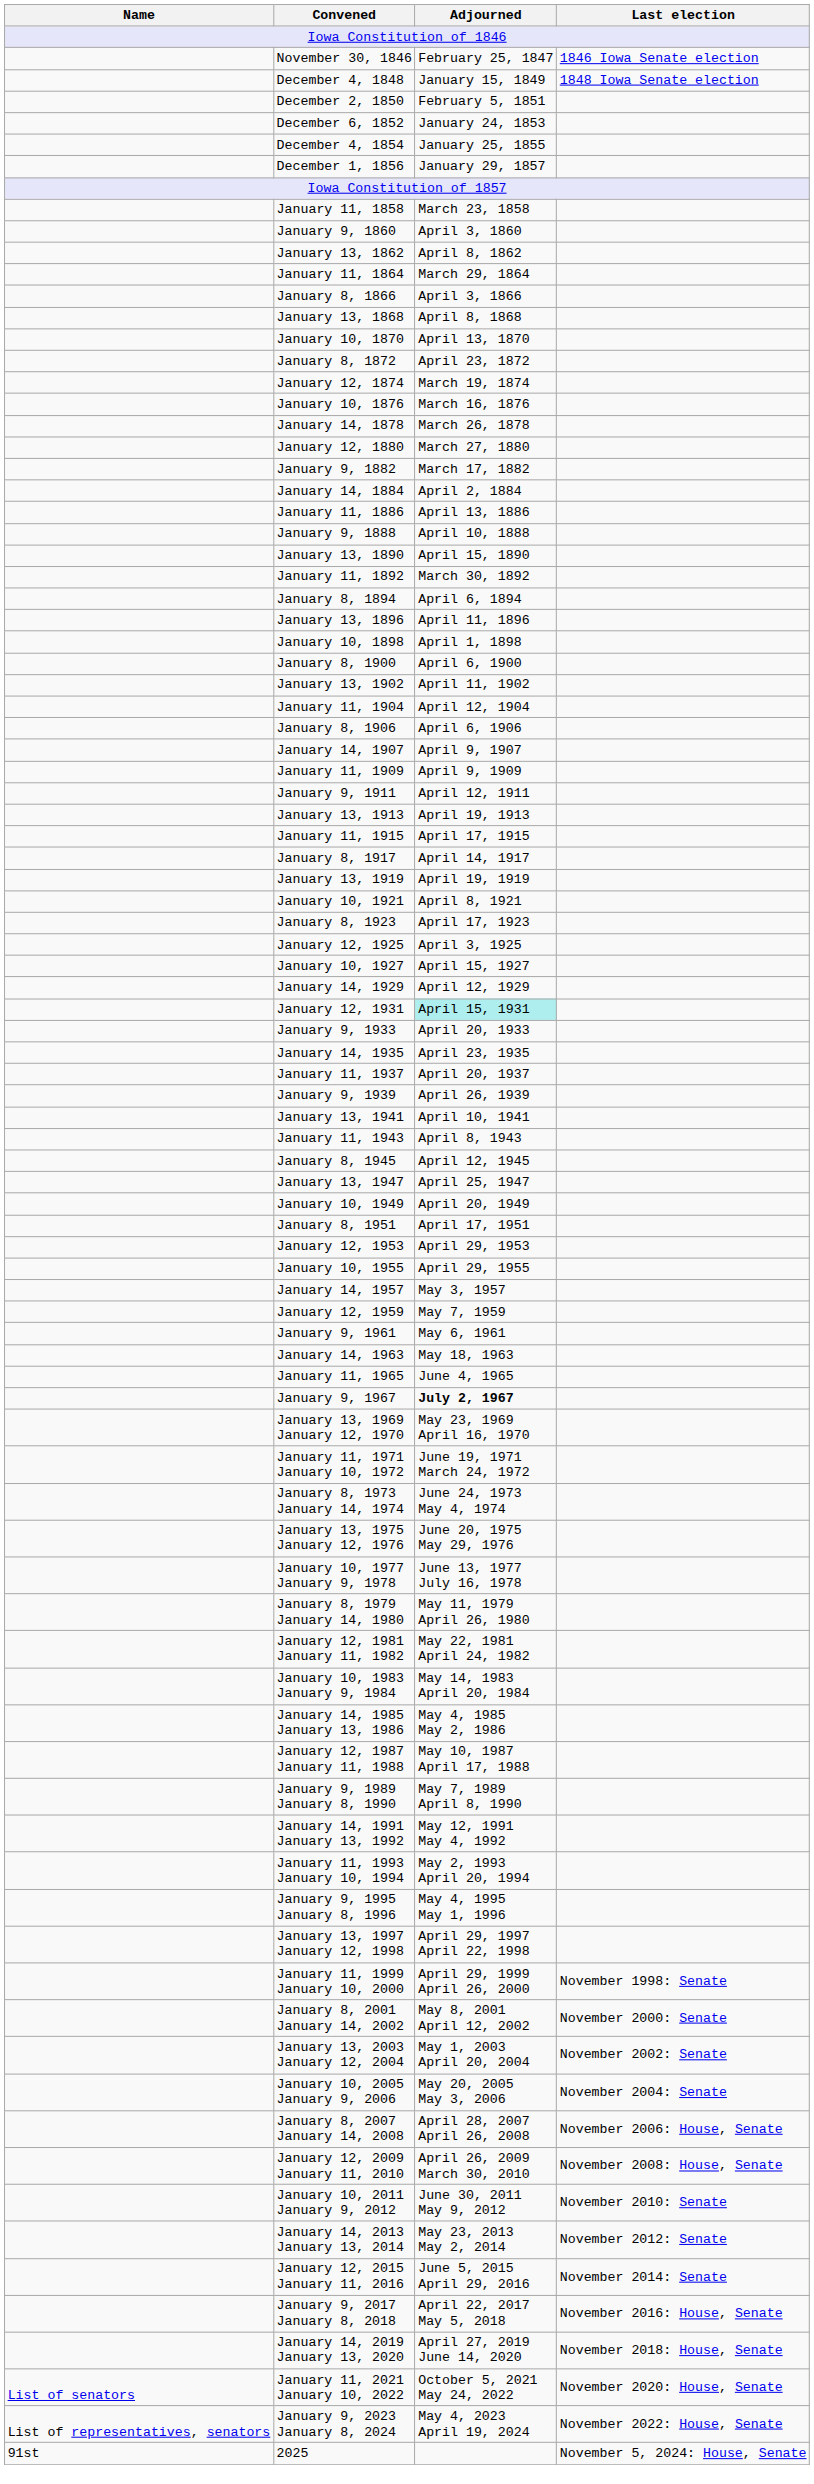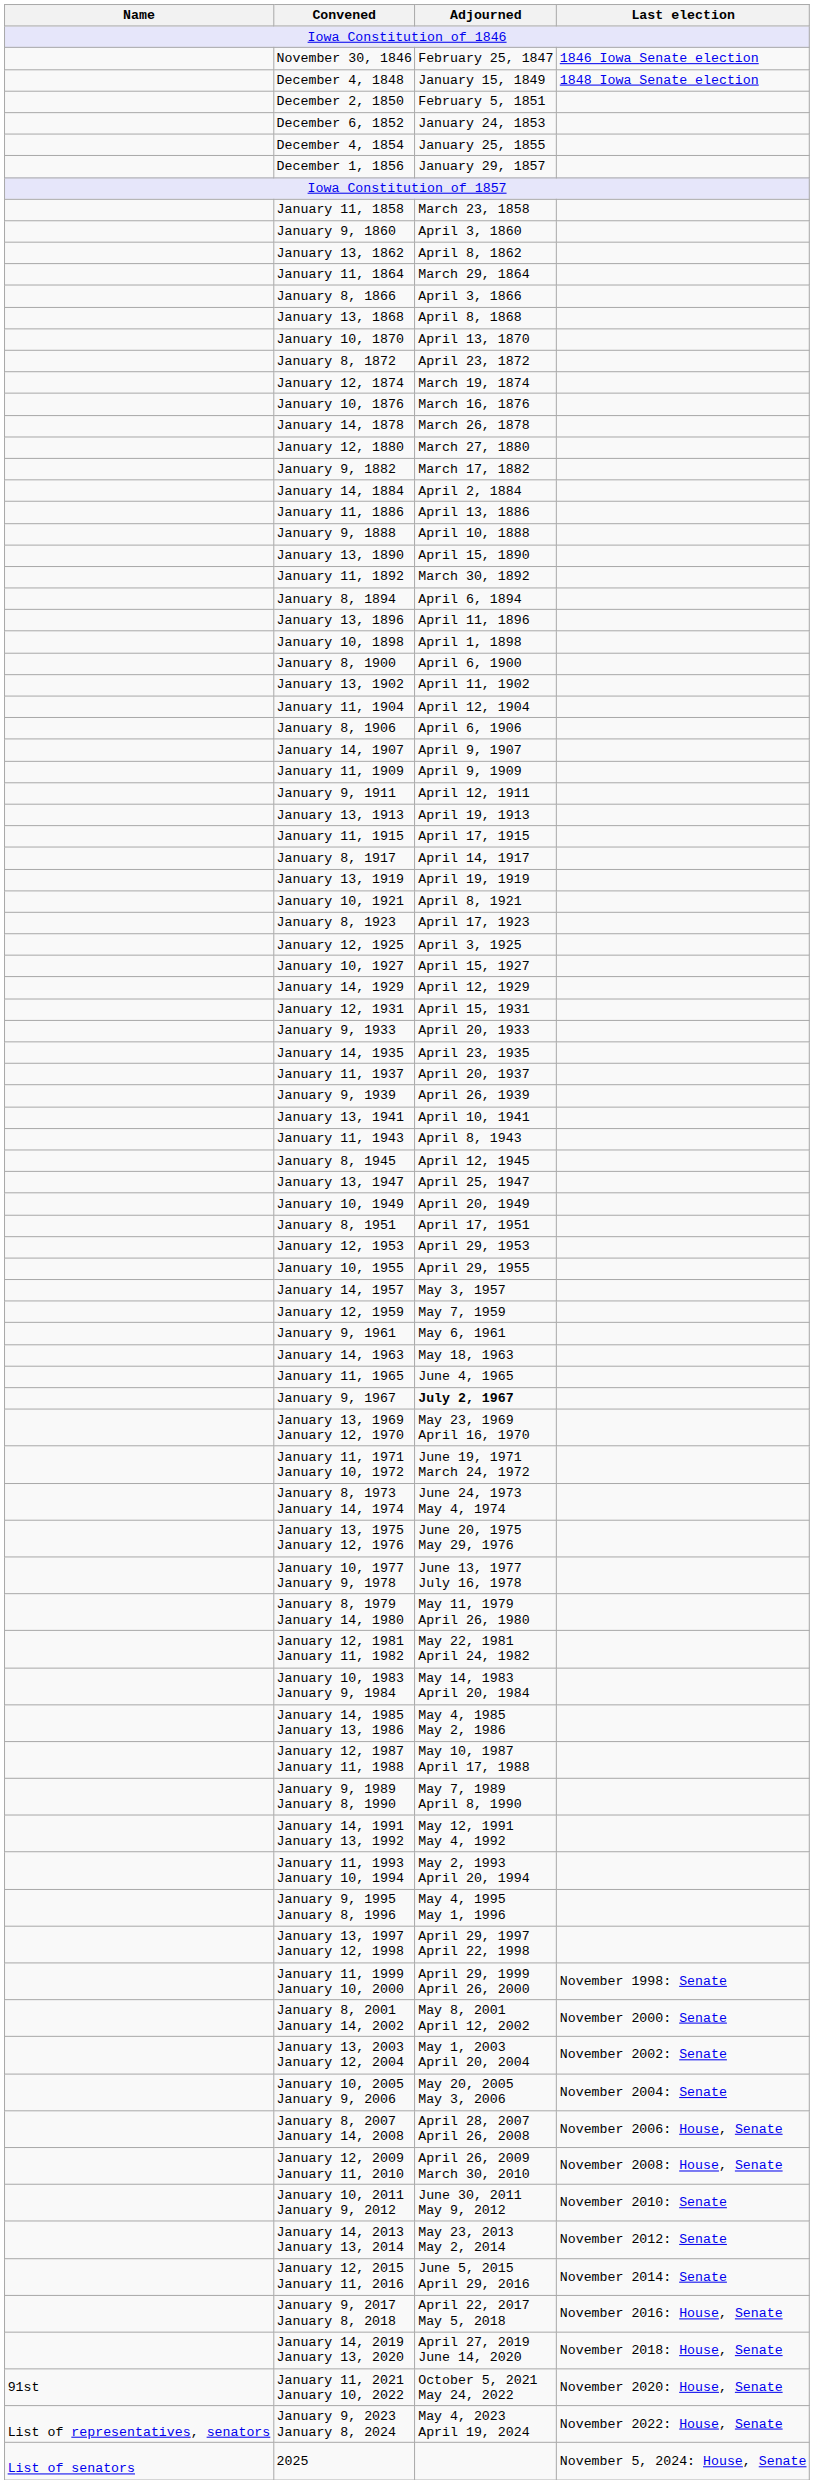 <table class="wikitable mw-datatable sticky-header">
 <tr>
 <th>Name</th>
 <th>Convened</th>
 <th>Adjourned</th>
 <th>Last election</th>
 </tr>
 <tr>
 <td colspan=4 style="text-align: center; background-color:#E6E6FA;"><a href='#'>Iowa Constitution of 1846</a> </td>
 </tr>
 <tr>
 <td></td>
 <td>November 30, 1846</td>
 <td>February 25, 1847</td>
 <td><a href='#'>1846 Iowa Senate election</a></td>
 </tr>
 <tr>
 <td></td>
 <td>December 4, 1848</td>
 <td>January 15, 1849</td>
 <td><a href='#'>1848 Iowa Senate election</a></td>
 </tr>
 <tr>
 <td></td>
 <td>December 2, 1850</td>
 <td>February 5, 1851</td>
 <td></td>
 </tr>
 <tr>
 <td></td>
 <td>December 6, 1852</td>
 <td>January 24, 1853</td>
 <td></td>
 </tr>
 <tr>
 <td></td>
 <td>December 4, 1854</td>
 <td>January 25, 1855</td>
 <td></td>
 </tr>
 <tr>
 <td></td>
 <td>December 1, 1856</td>
 <td>January 29, 1857</td>
 <td></td>
 </tr>
 <tr>
 <td colspan=4 style="text-align: center; background-color:#E6E6FA;"><a href='#'>Iowa Constitution of 1857</a> </td>
 </tr>
 <tr>
 <td></td>
 <td>January 11, 1858</td>
 <td>March 23, 1858</td>
 <td></td>
 </tr>
 <tr>
 <td></td>
 <td>January 9, 1860</td>
 <td>April 3, 1860</td>
 <td></td>
 </tr>
 <tr>
 <td></td>
 <td>January 13, 1862</td>
 <td>April 8, 1862</td>
 <td></td>
 </tr>
 <tr>
 <td></td>
 <td>January 11, 1864</td>
 <td>March 29, 1864</td>
 <td></td>
 </tr>
 <tr>
 <td></td>
 <td>January 8, 1866</td>
 <td>April 3, 1866</td>
 <td></td>
 </tr>
 <tr>
 <td></td>
 <td>January 13, 1868</td>
 <td>April 8, 1868</td>
 <td></td>
 </tr>
 <tr>
 <td></td>
 <td>January 10, 1870</td>
 <td>April 13, 1870</td>
 <td></td>
 </tr>
 <tr>
 <td></td>
 <td>January 8, 1872</td>
 <td>April 23, 1872</td>
 <td></td>
 </tr>
 <tr>
 <td></td>
 <td>January 12, 1874</td>
 <td>March 19, 1874</td>
 <td></td>
 </tr>
 <tr>
 <td></td>
 <td>January 10, 1876</td>
 <td>March 16, 1876</td>
 <td></td>
 </tr>
 <tr>
 <td></td>
 <td>January 14, 1878</td>
 <td>March 26, 1878</td>
 <td></td>
 </tr>
 <tr>
 <td></td>
 <td>January 12, 1880</td>
 <td>March 27, 1880</td>
 <td></td>
 </tr>
 <tr>
 <td></td>
 <td>January 9, 1882</td>
 <td>March 17, 1882</td>
 <td></td>
 </tr>
 <tr>
 <td></td>
 <td>January 14, 1884</td>
 <td>April 2, 1884</td>
 <td></td>
 </tr>
 <tr>
 <td></td>
 <td>January 11, 1886</td>
 <td>April 13, 1886</td>
 <td></td>
 </tr>
 <tr>
 <td></td>
 <td>January 9, 1888</td>
 <td>April 10, 1888</td>
 <td></td>
 </tr>
 <tr>
 <td></td>
 <td>January 13, 1890</td>
 <td>April 15, 1890</td>
 <td></td>
 </tr>
 <tr>
 <td></td>
 <td>January 11, 1892</td>
 <td>March 30, 1892</td>
 <td></td>
 </tr>
 <tr>
 <td></td>
 <td>January 8, 1894</td>
 <td>April 6, 1894</td>
 <td></td>
 </tr>
 <tr>
 <td></td>
 <td>January 13, 1896</td>
 <td>April 11, 1896</td>
 <td></td>
 </tr>
 <tr>
 <td></td>
 <td>January 10, 1898</td>
 <td>April 1, 1898</td>
 <td></td>
 </tr>
 <tr>
 <td></td>
 <td>January 8, 1900</td>
 <td>April 6, 1900</td>
 <td></td>
 </tr>
 <tr>
 <td></td>
 <td>January 13, 1902</td>
 <td>April 11, 1902</td>
 <td></td>
 </tr>
 <tr>
 <td></td>
 <td>January 11, 1904</td>
 <td>April 12, 1904</td>
 <td></td>
 </tr>
 <tr>
 <td></td>
 <td>January 8, 1906</td>
 <td>April 6, 1906</td>
 <td></td>
 </tr>
 <tr>
 <td></td>
 <td>January 14, 1907</td>
 <td>April 9, 1907</td>
 <td></td>
 </tr>
 <tr>
 <td></td>
 <td>January 11, 1909</td>
 <td>April 9, 1909</td>
 <td></td>
 </tr>
 <tr>
 <td></td>
 <td>January 9, 1911</td>
 <td>April 12, 1911</td>
 <td></td>
 </tr>
 <tr>
 <td></td>
 <td>January 13, 1913</td>
 <td>April 19, 1913</td>
 <td></td>
 </tr>
 <tr>
 <td></td>
 <td>January 11, 1915</td>
 <td>April 17, 1915</td>
 <td></td>
 </tr>
 <tr>
 <td></td>
 <td>January 8, 1917</td>
 <td>April 14, 1917</td>
 <td></td>
 </tr>
 <tr>
 <td></td>
 <td>January 13, 1919</td>
 <td>April 19, 1919</td>
 <td></td>
 </tr>
 <tr>
 <td></td>
 <td>January 10, 1921</td>
 <td>April 8, 1921</td>
 <td></td>
 </tr>
 <tr>
 <td></td>
 <td>January 8, 1923</td>
 <td>April 17, 1923</td>
 <td></td>
 </tr>
 <tr>
 <td></td>
 <td>January 12, 1925</td>
 <td>April 3, 1925</td>
 <td></td>
 </tr>
 <tr>
 <td></td>
 <td>January 10, 1927</td>
 <td>April 15, 1927</td>
 <td></td>
 </tr>
 <tr>
 <td></td>
 <td>January 14, 1929</td>
 <td>April 12, 1929</td>
 <td></td>
 </tr>
 <tr>
 <td></td>
 <td>January 12, 1931</td>
-<td style="background: paleturquoise;">April 15, 1931</td>
+<td>April 15, 1931</td>
 <td></td>
 </tr>
 <tr>
 <td></td>
 <td>January 9, 1933</td>
 <td>April 20, 1933</td>
 <td></td>
 </tr>
 <tr>
 <td></td>
 <td>January 14, 1935</td>
 <td>April 23, 1935</td>
 <td></td>
 </tr>
 <tr>
 <td></td>
 <td>January 11, 1937</td>
 <td>April 20, 1937</td>
 <td></td>
 </tr>
 <tr>
 <td></td>
 <td>January 9, 1939</td>
 <td>April 26, 1939</td>
 <td></td>
 </tr>
 <tr>
 <td></td>
 <td>January 13, 1941</td>
 <td>April 10, 1941</td>
 <td></td>
 </tr>
 <tr>
 <td></td>
 <td>January 11, 1943</td>
 <td>April 8, 1943</td>
 <td></td>
 </tr>
 <tr>
 <td></td>
 <td>January 8, 1945</td>
 <td>April 12, 1945</td>
 <td></td>
 </tr>
 <tr>
 <td></td>
 <td>January 13, 1947</td>
 <td>April 25, 1947</td>
 <td></td>
 </tr>
 <tr>
 <td></td>
 <td>January 10, 1949</td>
 <td>April 20, 1949</td>
 <td></td>
 </tr>
 <tr>
 <td></td>
 <td>January 8, 1951</td>
 <td>April 17, 1951</td>
 <td></td>
 </tr>
 <tr>
 <td></td>
 <td>January 12, 1953</td>
 <td>April 29, 1953</td>
 <td></td>
 </tr>
 <tr>
 <td></td>
 <td>January 10, 1955</td>
 <td>April 29, 1955</td>
 <td></td>
 </tr>
 <tr>
 <td></td>
 <td>January 14, 1957</td>
 <td>May 3, 1957</td>
 <td></td>
 </tr>
 <tr>
 <td></td>
 <td>January 12, 1959</td>
 <td>May 7, 1959</td>
 <td></td>
 </tr>
 <tr>
 <td></td>
 <td>January 9, 1961</td>
 <td>May 6, 1961</td>
 <td></td>
 </tr>
 <tr>
 <td></td>
 <td>January 14, 1963</td>
 <td>May 18, 1963</td>
 <td></td>
 </tr>
 <tr>
 <td></td>
 <td>January 11, 1965</td>
 <td>June 4, 1965</td>
 <td></td>
 </tr>
 <tr>
 <td></td>
 <td>January 9, 1967</td>
 <td><strong>July 2, 1967</strong></td>
 <td></td>
 </tr>
 <tr>
 <td></td>
 <td>January 13, 1969<br>January 12, 1970</td>
 <td>May 23, 1969<br>April 16, 1970</td>
 <td></td>
 </tr>
 <tr>
 <td></td>
 <td>January 11, 1971<br>January 10, 1972</td>
 <td>June 19, 1971<br>March 24, 1972</td>
 <td></td>
 </tr>
 <tr>
 <td></td>
 <td>January 8, 1973<br>January 14, 1974</td>
 <td>June 24, 1973<br>May 4, 1974</td>
 <td></td>
 </tr>
 <tr>
 <td></td>
 <td>January 13, 1975<br>January 12, 1976</td>
 <td>June 20, 1975<br>May 29, 1976</td>
 <td></td>
 </tr>
 <tr>
 <td></td>
 <td>January 10, 1977<br>January 9, 1978</td>
 <td>June 13, 1977<br>July 16, 1978</td>
 <td></td>
 </tr>
 <tr>
 <td></td>
 <td>January 8, 1979<br>January 14, 1980</td>
 <td>May 11, 1979<br>April 26, 1980</td>
 <td></td>
 </tr>
 <tr>
 <td></td>
 <td>January 12, 1981<br>January 11, 1982</td>
 <td>May 22, 1981<br>April 24, 1982</td>
 <td></td>
 </tr>
 <tr>
 <td></td>
 <td>January 10, 1983<br>January 9, 1984</td>
 <td>May 14, 1983<br>April 20, 1984</td>
 <td></td>
 </tr>
 <tr>
 <td></td>
 <td>January 14, 1985<br>January 13, 1986</td>
 <td>May 4, 1985<br>May 2, 1986</td>
 <td></td>
 </tr>
 <tr>
 <td></td>
 <td>January 12, 1987<br>January 11, 1988</td>
 <td>May 10, 1987<br>April 17, 1988</td>
 <td></td>
 </tr>
 <tr>
 <td></td>
 <td>January 9, 1989<br>January 8, 1990</td>
 <td>May 7, 1989<br>April 8, 1990</td>
 <td></td>
 </tr>
 <tr>
 <td></td>
 <td>January 14, 1991<br>January 13, 1992</td>
 <td>May 12, 1991<br>May 4, 1992</td>
 <td></td>
 </tr>
 <tr>
 <td></td>
 <td>January 11, 1993<br>January 10, 1994</td>
 <td>May 2, 1993<br>April 20, 1994</td>
 <td></td>
 </tr>
 <tr>
 <td></td>
 <td>January 9, 1995<br>January 8, 1996</td>
 <td>May 4, 1995<br>May 1, 1996</td>
 <td></td>
 </tr>
 <tr>
 <td></td>
 <td>January 13, 1997<br>January 12, 1998</td>
 <td>April 29, 1997<br>April 22, 1998</td>
 <td></td>
 </tr>
 <tr>
 <td></td>
 <td>January 11, 1999<br>January 10, 2000</td>
 <td>April 29, 1999<br>April 26, 2000</td>
 <td>November 1998: <a href='#'>Senate</a></td>
 </tr>
 <tr>
 <td></td>
 <td>January 8, 2001<br>January 14, 2002</td>
 <td>May 8, 2001<br>April 12, 2002</td>
 <td>November 2000: <a href='#'>Senate</a></td>
 </tr>
 <tr>
 <td></td>
 <td>January 13, 2003<br>January 12, 2004</td>
 <td>May 1, 2003<br>April 20, 2004</td>
 <td>November 2002: <a href='#'>Senate</a></td>
 </tr>
 <tr>
 <td></td>
 <td>January 10, 2005<br>January 9, 2006</td>
 <td>May 20, 2005<br>May 3, 2006</td>
 <td>November 2004: <a href='#'>Senate</a></td>
 </tr>
 <tr>
 <td></td>
 <td>January 8, 2007<br>January 14, 2008</td>
 <td>April 28, 2007<br>April 26, 2008</td>
 <td>November 2006: <a href='#'>House</a>, <a href='#'>Senate</a></td>
 </tr>
 <tr>
 <td></td>
 <td>January 12, 2009<br>January 11, 2010</td>
 <td>April 26, 2009<br>March 30, 2010</td>
 <td>November 2008: <a href='#'>House</a>, <a href='#'>Senate</a></td>
 </tr>
 <tr>
 <td></td>
 <td>January 10, 2011<br>January 9, 2012</td>
 <td>June 30, 2011<br>May 9, 2012</td>
 <td>November 2010: <a href='#'>Senate</a></td>
 </tr>
 <tr>
 <td></td>
 <td>January 14, 2013<br>January 13, 2014</td>
 <td>May 23, 2013<br>May 2, 2014</td>
 <td>November 2012: <a href='#'>Senate</a></td>
 </tr>
 <tr>
 <td></td>
 <td>January 12, 2015<br>January 11, 2016</td>
 <td>June 5, 2015<br>April 29, 2016</td>
 <td>November 2014: <a href='#'>Senate</a></td>
 </tr>
 <tr>
 <td></td>
 <td>January 9, 2017<br>January 8, 2018</td>
 <td>April 22, 2017<br>May 5, 2018</td>
 <td>November 2016: <a href='#'>House</a>, <a href='#'>Senate</a></td>
 </tr>
 <tr>
 <td></td>
 <td>January 14, 2019<br>January 13, 2020</td>
 <td>April 27, 2019<br>June 14, 2020</td>
 <td>November 2018: <a href='#'>House</a>, <a href='#'>Senate</a></td>
 </tr>
 <tr>
-<td><br><a href='#'>List of senators</a></td>
+<td>91st</td>
 <td>January 11, 2021<br>January 10, 2022</td>
 <td>October 5, 2021<br>May 24, 2022</td>
 <td>November 2020: <a href='#'>House</a>, <a href='#'>Senate</a></td>
 </tr>
 <tr>
 <td><br>List of <a href='#'>representatives</a>, <a href='#'>senators</a></td>
 <td>January 9, 2023<br>January 8, 2024</td>
 <td>May 4, 2023<br>April 19, 2024</td>
 <td>November 2022: <a href='#'>House</a>, <a href='#'>Senate</a></td>
 </tr>
 <tr>
-<td>91st</td>
+<td><br><a href='#'>List of senators</a></td>
 <td>2025</td>
 <td></td>
 <td>November 5, 2024: <a href='#'>House</a>, <a href='#'>Senate</a></td>
 </tr>
 </table>
